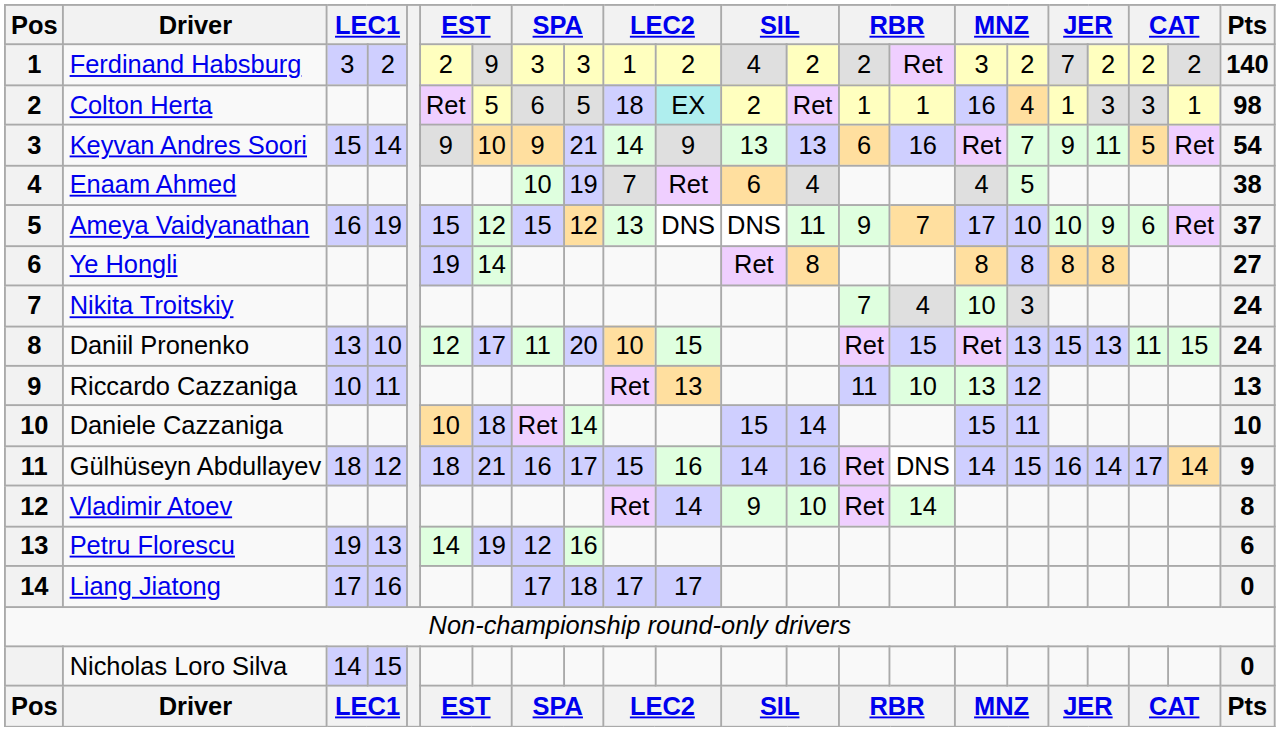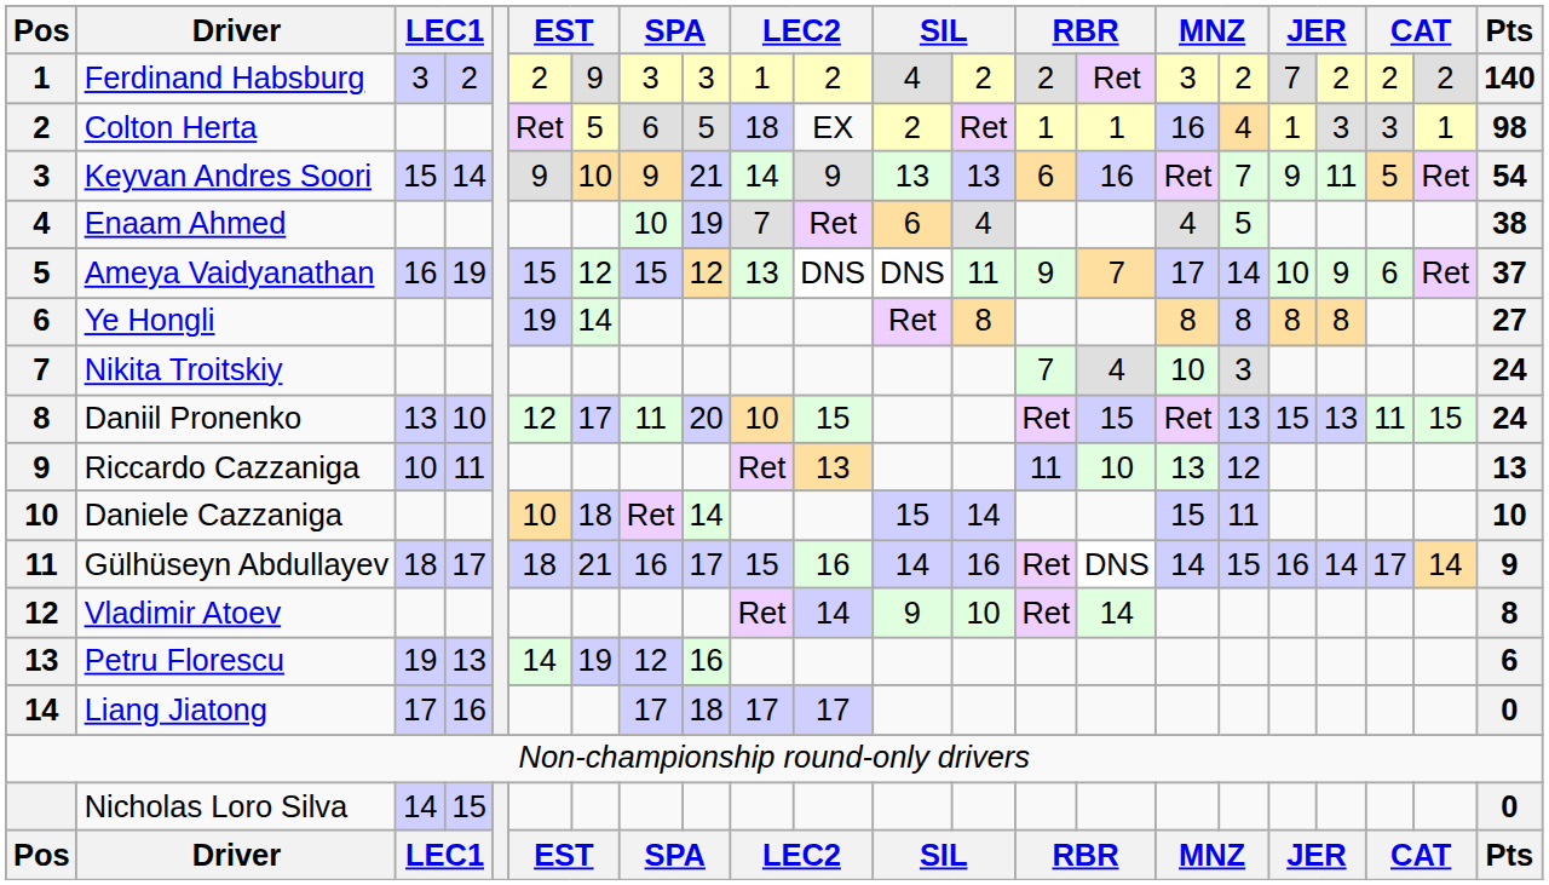 <table class="wikitable" style="font-size: 85%; text-align:center">
 <tr valign="top">
 <th valign="middle">Pos</th>
 <th valign="middle">Driver</th>
 <th colspan=2><a href='#'>LEC1</a><br></th>
 <th rowspan=15></th>
 <th colspan=2><a href='#'>EST</a><br></th>
 <th colspan=2><a href='#'>SPA</a><br></th>
 <th colspan=2><a href='#'>LEC2</a><br></th>
 <th colspan=2><a href='#'>SIL</a><br></th>
 <th colspan=2><a href='#'>RBR</a><br></th>
 <th colspan=2><a href='#'>MNZ</a><br></th>
 <th colspan=2><a href='#'>JER</a><br></th>
 <th colspan=2><a href='#'>CAT</a><br></th>
 <th valign="middle">Pts</th>
 </tr>
 <tr>
 <th>1</th>
 <td align=left> <a href='#'>Ferdinand Habsburg</a></td>
 <td style="background:#CFCFFF;">3</td>
 <td style="background:#CFCFFF;">2</td>
 <td style="background:#FFFFBF;">2</td>
 <td style="background:#DFDFDF;">9</td>
 <td style="background:#FFFFBF;">3</td>
 <td style="background:#FFFFBF;">3</td>
 <td style="background:#FFFFBF;">1</td>
 <td style="background:#FFFFBF;">2</td>
 <td style="background:#DFDFDF;">4</td>
 <td style="background:#FFFFBF;">2</td>
 <td style="background:#DFDFDF;">2</td>
 <td style="background:#EFCFFF;">Ret</td>
 <td style="background:#FFFFBF;">3</td>
 <td style="background:#FFFFBF;">2</td>
 <td style="background:#DFDFDF;">7</td>
 <td style="background:#FFFFBF;">2</td>
 <td style="background:#FFFFBF;">2</td>
 <td style="background:#DFDFDF;">2</td>
 <th>140</th>
 </tr>
 <tr>
 <th>2</th>
 <td align=left> <a href='#'>Colton Herta</a></td>
 <td></td>
 <td></td>
 <td style="background:#EFCFFF;">Ret</td>
 <td style="background:#FFFFBF;">5</td>
 <td style="background:#DFDFDF;">6</td>
 <td style="background:#DFDFDF;">5</td>
 <td style="background:#CFCFFF;">18</td>
-<td style="background: paleturquoise;">EX</td>
+<td>EX</td>
 <td style="background:#FFFFBF;">2</td>
 <td style="background:#EFCFFF;">Ret</td>
 <td style="background:#FFFFBF;">1</td>
 <td style="background:#FFFFBF;">1</td>
 <td style="background:#CFCFFF;">16</td>
 <td style="background:#FFDF9F;">4</td>
 <td style="background:#FFFFBF;">1</td>
 <td style="background:#DFDFDF;">3</td>
 <td style="background:#DFDFDF;">3</td>
 <td style="background:#FFFFBF;">1</td>
 <th>98</th>
 </tr>
 <tr>
 <th>3</th>
 <td align=left> <a href='#'>Keyvan Andres Soori</a></td>
 <td style="background:#CFCFFF;">15</td>
 <td style="background:#CFCFFF;">14</td>
 <td style="background:#DFDFDF;">9</td>
 <td style="background:#FFDF9F;">10</td>
 <td style="background:#FFDF9F;">9</td>
 <td style="background:#CFCFFF;">21</td>
 <td style="background:#DFFFDF;">14</td>
 <td style="background:#DFDFDF;">9</td>
 <td style="background:#DFFFDF;">13</td>
 <td style="background:#CFCFFF;">13</td>
 <td style="background:#FFDF9F;">6</td>
 <td style="background:#CFCFFF;">16</td>
 <td style="background:#EFCFFF;">Ret</td>
 <td style="background:#DFFFDF;">7</td>
 <td style="background:#DFFFDF;">9</td>
 <td style="background:#DFFFDF;">11</td>
 <td style="background:#FFDF9F;">5</td>
 <td style="background:#EFCFFF;">Ret</td>
 <th>54</th>
 </tr>
 <tr>
 <th>4</th>
 <td align=left> <a href='#'>Enaam Ahmed</a></td>
 <td></td>
 <td></td>
 <td></td>
 <td></td>
 <td style="background:#DFFFDF;">10</td>
 <td style="background:#CFCFFF;">19</td>
 <td style="background:#DFDFDF;">7</td>
 <td style="background:#EFCFFF;">Ret</td>
 <td style="background:#FFDF9F;">6</td>
 <td style="background:#DFDFDF;">4</td>
 <td></td>
 <td></td>
 <td style="background:#DFDFDF;">4</td>
 <td style="background:#DFFFDF;">5</td>
 <td></td>
 <td></td>
 <td></td>
 <td></td>
 <th>38</th>
 </tr>
 <tr>
 <th>5</th>
 <td align=left> <a href='#'>Ameya Vaidyanathan</a></td>
 <td style="background:#CFCFFF;">16</td>
 <td style="background:#CFCFFF;">19</td>
 <td style="background:#CFCFFF;">15</td>
 <td style="background:#DFFFDF;">12</td>
 <td style="background:#CFCFFF;">15</td>
 <td style="background:#FFDF9F;">12</td>
 <td style="background:#DFFFDF;">13</td>
 <td style="background:#FFFFFF;">DNS</td>
 <td style="background:#FFFFFF;">DNS</td>
 <td style="background:#DFFFDF;">11</td>
 <td style="background:#DFFFDF;">9</td>
 <td style="background:#FFDF9F;">7</td>
 <td style="background:#CFCFFF;">17</td>
-<td style="background:#CFCFFF;">10</td>
+<td style="background:#CFCFFF;">14</td>
 <td style="background:#DFFFDF;">10</td>
 <td style="background:#DFFFDF;">9</td>
 <td style="background:#DFFFDF;">6</td>
 <td style="background:#EFCFFF;">Ret</td>
 <th>37</th>
 </tr>
 <tr>
 <th>6</th>
 <td align=left> <a href='#'>Ye Hongli</a></td>
 <td></td>
 <td></td>
 <td style="background:#CFCFFF;">19</td>
 <td style="background:#DFFFDF;">14</td>
 <td></td>
 <td></td>
 <td></td>
 <td></td>
 <td style="background:#EFCFFF;">Ret</td>
 <td style="background:#FFDF9F;">8</td>
 <td></td>
 <td></td>
 <td style="background:#FFDF9F;">8</td>
 <td style="background:#CFCFFF;">8</td>
 <td style="background:#FFDF9F;">8</td>
 <td style="background:#FFDF9F;">8</td>
 <td></td>
 <td></td>
 <th>27</th>
 </tr>
 <tr>
 <th>7</th>
 <td align=left> <a href='#'>Nikita Troitskiy</a></td>
 <td></td>
 <td></td>
 <td></td>
 <td></td>
 <td></td>
 <td></td>
 <td></td>
 <td></td>
 <td></td>
 <td></td>
 <td style="background:#DFFFDF;">7</td>
 <td style="background:#DFDFDF;">4</td>
 <td style="background:#DFFFDF;">10</td>
 <td style="background:#DFDFDF;">3</td>
 <td></td>
 <td></td>
 <td></td>
 <td></td>
 <th>24</th>
 </tr>
 <tr>
 <th>8</th>
 <td align=left> Daniil Pronenko</td>
 <td style="background:#CFCFFF;">13</td>
 <td style="background:#CFCFFF;">10</td>
 <td style="background:#DFFFDF;">12</td>
 <td style="background:#CFCFFF;">17</td>
 <td style="background:#DFFFDF;">11</td>
 <td style="background:#CFCFFF;">20</td>
 <td style="background:#FFDF9F;">10</td>
 <td style="background:#DFFFDF;">15</td>
 <td></td>
 <td></td>
 <td style="background:#EFCFFF;">Ret</td>
 <td style="background:#CFCFFF;">15</td>
 <td style="background:#EFCFFF;">Ret</td>
 <td style="background:#CFCFFF;">13</td>
 <td style="background:#CFCFFF;">15</td>
 <td style="background:#CFCFFF;">13</td>
 <td style="background:#DFFFDF;">11</td>
 <td style="background:#DFFFDF;">15</td>
 <th>24</th>
 </tr>
 <tr>
 <th>9</th>
 <td align=left> Riccardo Cazzaniga</td>
 <td style="background:#CFCFFF;">10</td>
 <td style="background:#CFCFFF;">11</td>
 <td></td>
 <td></td>
 <td></td>
 <td></td>
 <td style="background:#EFCFFF;">Ret</td>
 <td style="background:#FFDF9F;">13</td>
 <td></td>
 <td></td>
 <td style="background:#CFCFFF;">11</td>
 <td style="background:#DFFFDF;">10</td>
 <td style="background:#DFFFDF;">13</td>
 <td style="background:#CFCFFF;">12</td>
 <td></td>
 <td></td>
 <td></td>
 <td></td>
 <th>13</th>
 </tr>
 <tr>
 <th>10</th>
 <td align=left> Daniele Cazzaniga</td>
 <td></td>
 <td></td>
 <td style="background:#FFDF9F;">10</td>
 <td style="background:#CFCFFF;">18</td>
 <td style="background:#EFCFFF;">Ret</td>
 <td style="background:#DFFFDF;">14</td>
 <td></td>
 <td></td>
 <td style="background:#CFCFFF;">15</td>
 <td style="background:#CFCFFF;">14</td>
 <td></td>
 <td></td>
 <td style="background:#CFCFFF;">15</td>
 <td style="background:#CFCFFF;">11</td>
 <td></td>
 <td></td>
 <td></td>
 <td></td>
 <th>10</th>
 </tr>
 <tr>
 <th>11</th>
 <td align=left nowrap> Gülhüseyn Abdullayev</td>
 <td style="background:#CFCFFF;">18</td>
-<td style="background:#CFCFFF;">12</td>
+<td style="background:#CFCFFF;">17</td>
 <td style="background:#CFCFFF;">18</td>
 <td style="background:#CFCFFF;">21</td>
 <td style="background:#CFCFFF;">16</td>
 <td style="background:#CFCFFF;">17</td>
 <td style="background:#CFCFFF;">15</td>
 <td style="background:#DFFFDF;">16</td>
 <td style="background:#CFCFFF;">14</td>
 <td style="background:#CFCFFF;">16</td>
 <td style="background:#EFCFFF;">Ret</td>
 <td style="background:#FFFFFF;">DNS</td>
 <td style="background:#CFCFFF;">14</td>
 <td style="background:#CFCFFF;">15</td>
 <td style="background:#CFCFFF;">16</td>
 <td style="background:#CFCFFF;">14</td>
 <td style="background:#CFCFFF;">17</td>
 <td style="background:#FFDF9F;">14</td>
 <th>9</th>
 </tr>
 <tr>
 <th>12</th>
 <td align=left> <a href='#'>Vladimir Atoev</a></td>
 <td></td>
 <td></td>
 <td></td>
 <td></td>
 <td></td>
 <td></td>
 <td style="background:#EFCFFF;">Ret</td>
 <td style="background:#CFCFFF;">14</td>
 <td style="background:#DFFFDF;">9</td>
 <td style="background:#DFFFDF;">10</td>
 <td style="background:#EFCFFF;">Ret</td>
 <td style="background:#DFFFDF;">14</td>
 <td></td>
 <td></td>
 <td></td>
 <td></td>
 <td></td>
 <td></td>
 <th>8</th>
 </tr>
 <tr>
 <th>13</th>
 <td align=left> <a href='#'>Petru Florescu</a></td>
 <td style="background:#CFCFFF;">19</td>
 <td style="background:#CFCFFF;">13</td>
 <td style="background:#DFFFDF;">14</td>
 <td style="background:#CFCFFF;">19</td>
 <td style="background:#CFCFFF;">12</td>
 <td style="background:#DFFFDF;">16</td>
 <td></td>
 <td></td>
 <td></td>
 <td></td>
 <td></td>
 <td></td>
 <td></td>
 <td></td>
 <td></td>
 <td></td>
 <td></td>
 <td></td>
 <th>6</th>
 </tr>
 <tr>
 <th>14</th>
 <td align=left> <a href='#'>Liang Jiatong</a></td>
 <td style="background:#CFCFFF;">17</td>
 <td style="background:#CFCFFF;">16</td>
 <td></td>
 <td></td>
 <td style="background:#CFCFFF;">17</td>
 <td style="background:#CFCFFF;">18</td>
 <td style="background:#CFCFFF;">17</td>
 <td style="background:#CFCFFF;">17</td>
 <td></td>
 <td></td>
 <td></td>
 <td></td>
 <td></td>
 <td></td>
 <td></td>
 <td></td>
 <td></td>
 <td></td>
 <th>0</th>
 </tr>
 <tr>
 <td colspan=22><em>Non-championship round-only drivers</em></td>
 </tr>
 <tr>
 <th></th>
 <td align=left> Nicholas Loro Silva</td>
 <td style="background:#CFCFFF;">14</td>
 <td style="background:#CFCFFF;">15</td>
 <th rowspan=2></th>
 <td></td>
 <td></td>
 <td></td>
 <td></td>
 <td></td>
 <td></td>
 <td></td>
 <td></td>
 <td></td>
 <td></td>
 <td></td>
 <td></td>
 <td></td>
 <td></td>
 <td></td>
 <td></td>
 <th>0</th>
 </tr>
 <tr valign="top">
 <th valign="middle">Pos</th>
 <th valign="middle">Driver</th>
 <th colspan=2><a href='#'>LEC1</a><br></th>
 <th colspan=2><a href='#'>EST</a><br></th>
 <th colspan=2><a href='#'>SPA</a><br></th>
 <th colspan=2><a href='#'>LEC2</a><br></th>
 <th colspan=2><a href='#'>SIL</a><br></th>
 <th colspan=2><a href='#'>RBR</a><br></th>
 <th colspan=2><a href='#'>MNZ</a><br></th>
 <th colspan=2><a href='#'>JER</a><br></th>
 <th colspan=2><a href='#'>CAT</a><br></th>
 <th valign="middle">Pts</th>
 </tr>
 </table>
